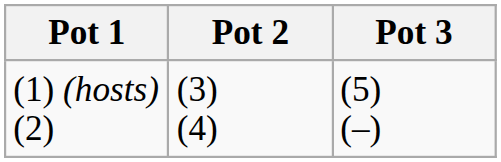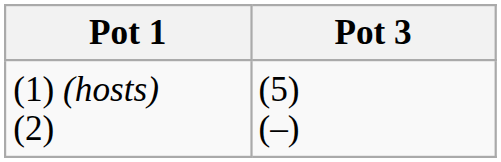 <table class="wikitable">
 <tr>
 <th width=33%>Pot 1</th>
-<th width=33%>Pot 2</th>
 <th width=33%>Pot 3</th>
 </tr>
 <tr>
 <td> (1) <em>(hosts)</em><br> (2)</td>
-<td> (3)<br> (4)</td>
 <td> (5)<br> (–)</td>
 </tr>
 </table>
